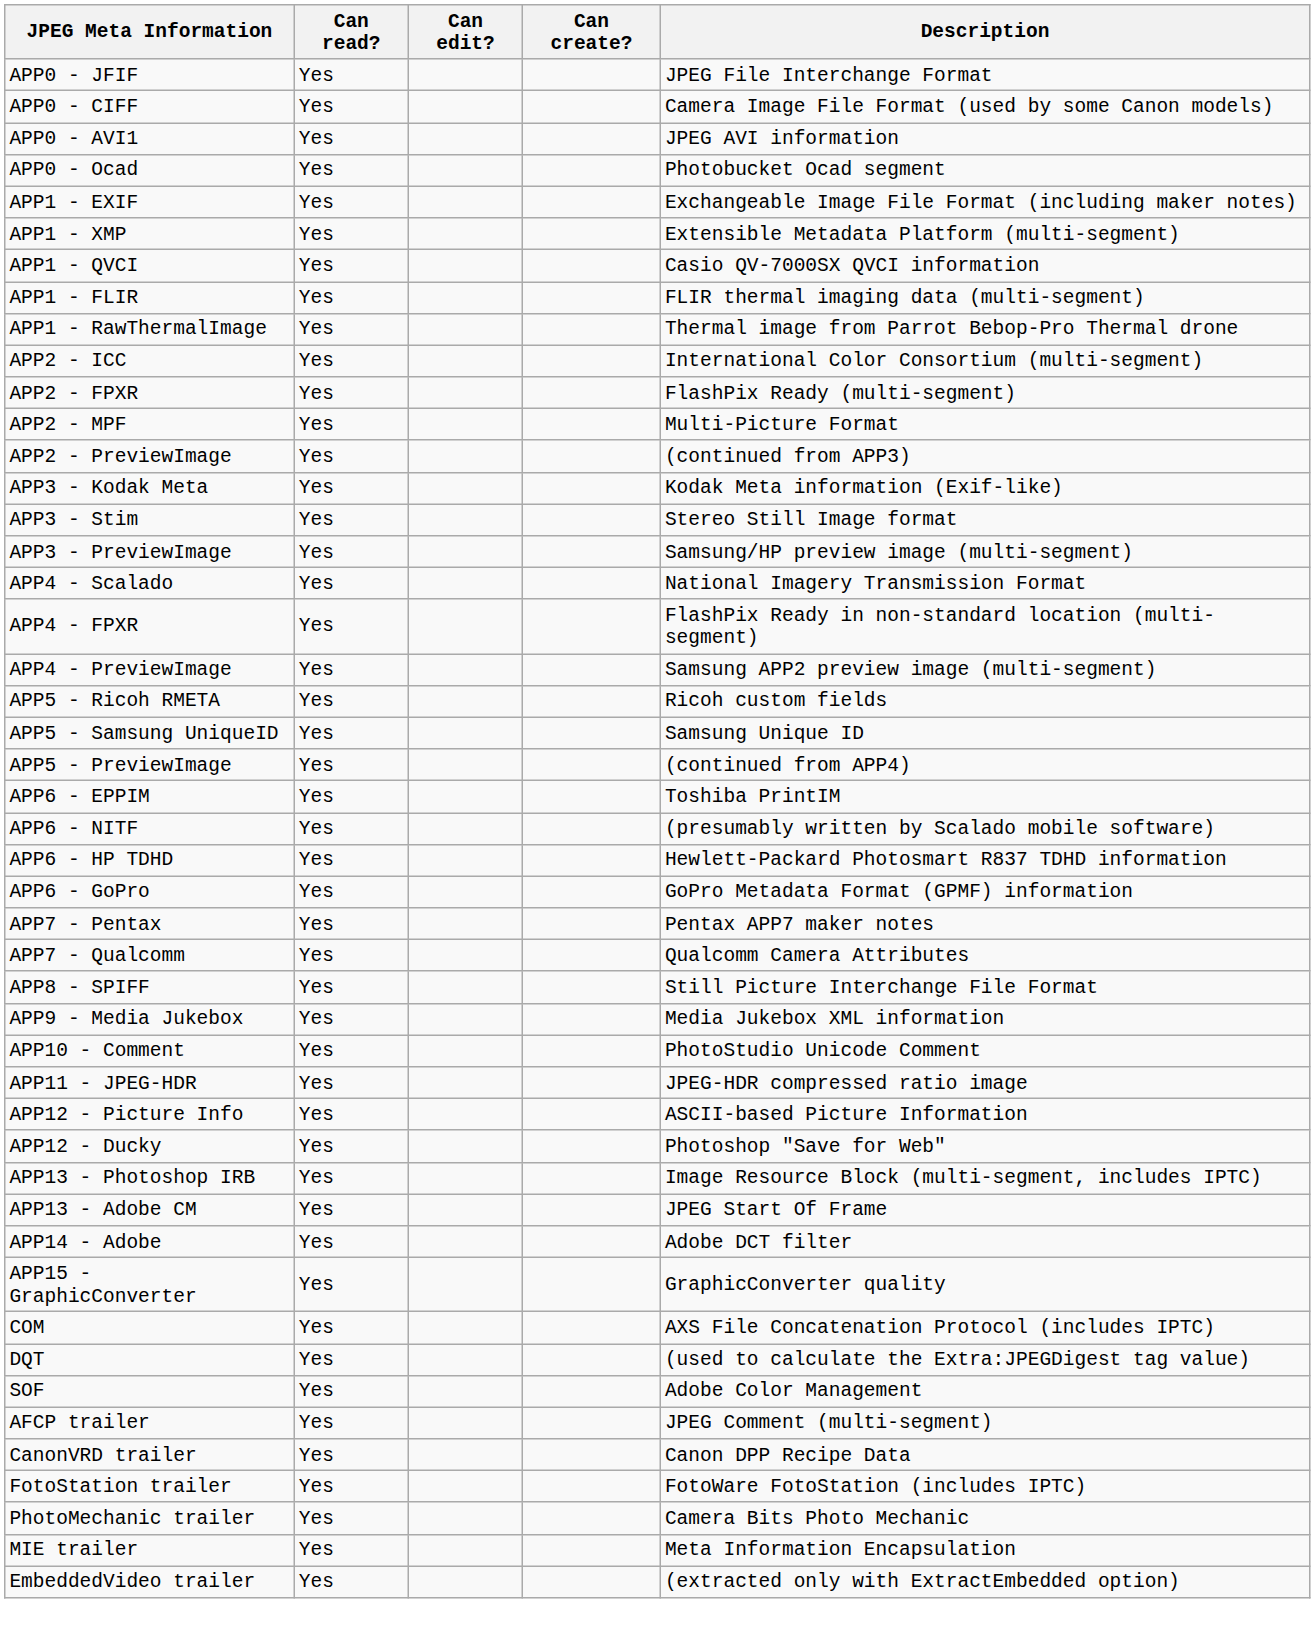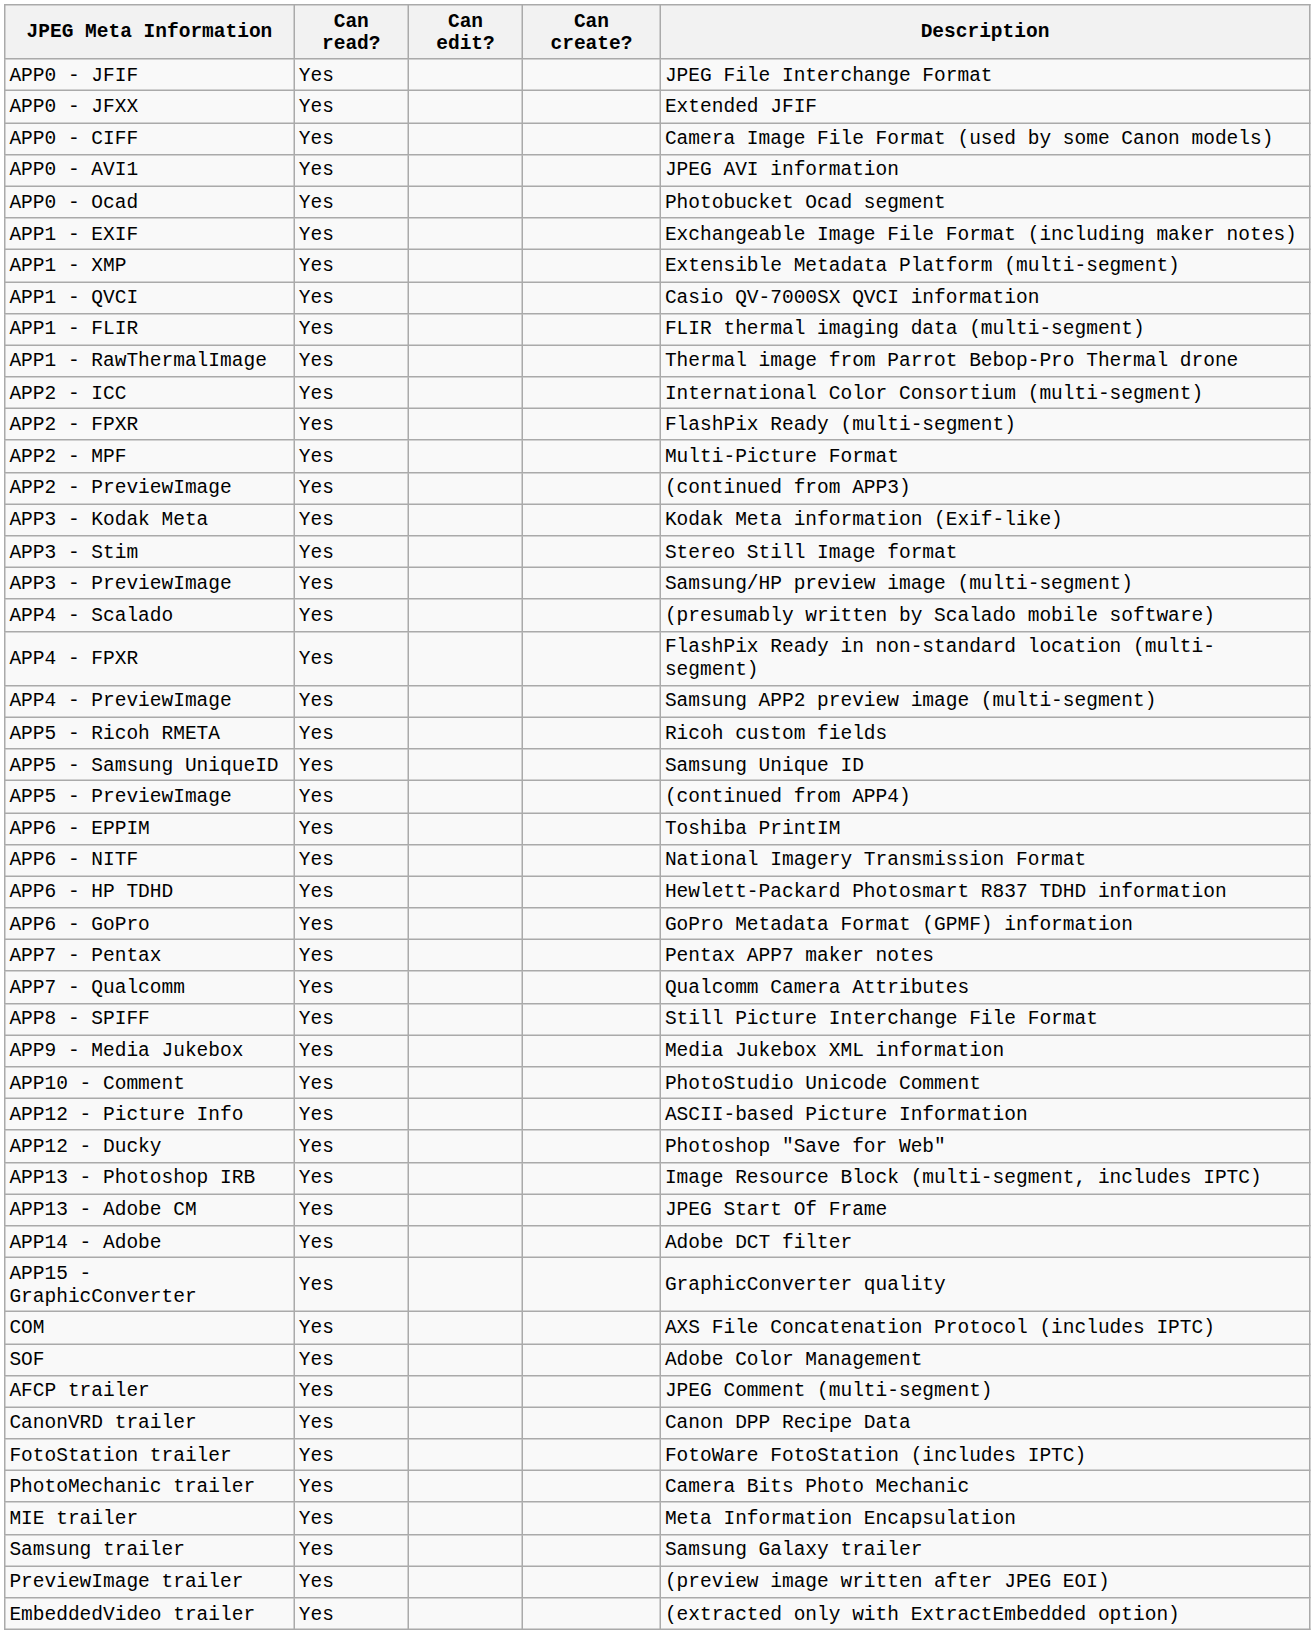 <table class="wikitable sortable">
 <tr>
 <th>JPEG Meta Information</th>
 <th>Can read?</th>
 <th>Can edit?</th>
 <th>Can create?</th>
 <th>Description</th>
 </tr>
 <tr>
 <td>APP0 - JFIF</td>
 <td>Yes</td>
 <td></td>
 <td></td>
 <td>JPEG File Interchange Format</td>
+</tr>
+<tr>
+<td>APP0 - JFXX</td>
+<td>Yes</td>
+<td></td>
+<td></td>
+<td>Extended JFIF</td>
 </tr>
 <tr>
 <td>APP0 - CIFF</td>
 <td>Yes</td>
 <td></td>
 <td></td>
 <td>Camera Image File Format (used by some Canon models)</td>
 </tr>
 <tr>
 <td>APP0 - AVI1</td>
 <td>Yes</td>
 <td></td>
 <td></td>
 <td>JPEG AVI information</td>
 </tr>
 <tr>
 <td>APP0 - Ocad</td>
 <td>Yes</td>
 <td></td>
 <td></td>
 <td>Photobucket Ocad segment</td>
 </tr>
 <tr>
 <td>APP1 - EXIF</td>
 <td>Yes</td>
 <td></td>
 <td></td>
 <td>Exchangeable Image File Format (including maker notes)</td>
 </tr>
 <tr>
 <td>APP1 - XMP</td>
 <td>Yes</td>
 <td></td>
 <td></td>
 <td>Extensible Metadata Platform (multi-segment)</td>
 </tr>
 <tr>
 <td>APP1 - QVCI</td>
 <td>Yes</td>
 <td></td>
 <td></td>
 <td>Casio QV-7000SX QVCI information</td>
 </tr>
 <tr>
 <td>APP1 - FLIR</td>
 <td>Yes</td>
 <td></td>
 <td></td>
 <td>FLIR thermal imaging data (multi-segment)</td>
 </tr>
 <tr>
 <td>APP1 - RawThermalImage</td>
 <td>Yes</td>
 <td></td>
 <td></td>
 <td>Thermal image from Parrot Bebop-Pro Thermal drone</td>
 </tr>
 <tr>
 <td>APP2 - ICC</td>
 <td>Yes</td>
 <td></td>
 <td></td>
 <td>International Color Consortium (multi-segment)</td>
 </tr>
 <tr>
 <td>APP2 - FPXR</td>
 <td>Yes</td>
 <td></td>
 <td></td>
 <td>FlashPix Ready (multi-segment)</td>
 </tr>
 <tr>
 <td>APP2 - MPF</td>
 <td>Yes</td>
 <td></td>
 <td></td>
 <td>Multi-Picture Format</td>
 </tr>
 <tr>
 <td>APP2 - PreviewImage</td>
 <td>Yes</td>
 <td></td>
 <td></td>
 <td>(continued from APP3)</td>
 </tr>
 <tr>
 <td>APP3 - Kodak Meta</td>
 <td>Yes</td>
 <td></td>
 <td></td>
 <td>Kodak Meta information (Exif-like)</td>
 </tr>
 <tr>
 <td>APP3 - Stim</td>
 <td>Yes</td>
 <td></td>
 <td></td>
 <td>Stereo Still Image format</td>
 </tr>
 <tr>
 <td>APP3 - PreviewImage</td>
 <td>Yes</td>
 <td></td>
 <td></td>
 <td>Samsung/HP preview image (multi-segment)</td>
 </tr>
 <tr>
 <td>APP4 - Scalado</td>
 <td>Yes</td>
 <td></td>
 <td></td>
-<td>National Imagery Transmission Format</td>
+<td>(presumably written by Scalado mobile software)</td>
 </tr>
 <tr>
 <td>APP4 - FPXR</td>
 <td>Yes</td>
 <td></td>
 <td></td>
 <td>FlashPix Ready in non-standard location (multi-segment)</td>
 </tr>
 <tr>
 <td>APP4 - PreviewImage</td>
 <td>Yes</td>
 <td></td>
 <td></td>
 <td>Samsung APP2 preview image (multi-segment)</td>
 </tr>
 <tr>
 <td>APP5 - Ricoh RMETA</td>
 <td>Yes</td>
 <td></td>
 <td></td>
 <td>Ricoh custom fields</td>
 </tr>
 <tr>
 <td>APP5 - Samsung UniqueID</td>
 <td>Yes</td>
 <td></td>
 <td></td>
 <td>Samsung Unique ID</td>
 </tr>
 <tr>
 <td>APP5 - PreviewImage</td>
 <td>Yes</td>
 <td></td>
 <td></td>
 <td>(continued from APP4)</td>
 </tr>
 <tr>
 <td>APP6 - EPPIM</td>
 <td>Yes</td>
 <td></td>
 <td></td>
 <td>Toshiba PrintIM</td>
 </tr>
 <tr>
 <td>APP6 - NITF</td>
 <td>Yes</td>
 <td></td>
 <td></td>
-<td>(presumably written by Scalado mobile software)</td>
+<td>National Imagery Transmission Format</td>
 </tr>
 <tr>
 <td>APP6 - HP TDHD</td>
 <td>Yes</td>
 <td></td>
 <td></td>
 <td>Hewlett-Packard Photosmart R837 TDHD information</td>
 </tr>
 <tr>
 <td>APP6 - GoPro</td>
 <td>Yes</td>
 <td></td>
 <td></td>
 <td>GoPro Metadata Format (GPMF) information</td>
 </tr>
 <tr>
 <td>APP7 - Pentax</td>
 <td>Yes</td>
 <td></td>
 <td></td>
 <td>Pentax APP7 maker notes</td>
 </tr>
 <tr>
 <td>APP7 - Qualcomm</td>
 <td>Yes</td>
 <td></td>
 <td></td>
 <td>Qualcomm Camera Attributes</td>
 </tr>
 <tr>
 <td>APP8 - SPIFF</td>
 <td>Yes</td>
 <td></td>
 <td></td>
 <td>Still Picture Interchange File Format</td>
 </tr>
 <tr>
 <td>APP9 - Media Jukebox</td>
 <td>Yes</td>
 <td></td>
 <td></td>
 <td>Media Jukebox XML information</td>
 </tr>
 <tr>
 <td>APP10 - Comment</td>
 <td>Yes</td>
 <td></td>
 <td></td>
 <td>PhotoStudio Unicode Comment</td>
 </tr>
 <tr>
-<td>APP11 - JPEG-HDR</td>
-<td>Yes</td>
-<td></td>
-<td></td>
-<td>JPEG-HDR compressed ratio image</td>
-</tr>
-<tr>
 <td>APP12 - Picture Info</td>
 <td>Yes</td>
 <td></td>
 <td></td>
 <td>ASCII-based Picture Information</td>
 </tr>
 <tr>
 <td>APP12 - Ducky</td>
 <td>Yes</td>
 <td></td>
 <td></td>
 <td>Photoshop "Save for Web"</td>
 </tr>
 <tr>
 <td>APP13 - Photoshop IRB</td>
 <td>Yes</td>
 <td></td>
 <td></td>
 <td>Image Resource Block (multi-segment, includes IPTC)</td>
 </tr>
 <tr>
 <td>APP13 - Adobe CM</td>
 <td>Yes</td>
 <td></td>
 <td></td>
 <td>JPEG Start Of Frame</td>
 </tr>
 <tr>
 <td>APP14 - Adobe</td>
 <td>Yes</td>
 <td></td>
 <td></td>
 <td>Adobe DCT filter</td>
 </tr>
 <tr>
 <td>APP15 - GraphicConverter</td>
 <td>Yes</td>
 <td></td>
 <td></td>
 <td>GraphicConverter quality</td>
 </tr>
 <tr>
 <td>COM</td>
 <td>Yes</td>
 <td></td>
 <td></td>
 <td>AXS File Concatenation Protocol (includes IPTC)</td>
 </tr>
 <tr>
-<td>DQT</td>
-<td>Yes</td>
-<td></td>
-<td></td>
-<td>(used to calculate the Extra:JPEGDigest tag value)</td>
-</tr>
-<tr>
 <td>SOF</td>
 <td>Yes</td>
 <td></td>
 <td></td>
 <td>Adobe Color Management</td>
 </tr>
 <tr>
 <td>AFCP trailer</td>
 <td>Yes</td>
 <td></td>
 <td></td>
 <td>JPEG Comment (multi-segment)</td>
 </tr>
 <tr>
 <td>CanonVRD trailer</td>
 <td>Yes</td>
 <td></td>
 <td></td>
 <td>Canon DPP Recipe Data</td>
 </tr>
 <tr>
 <td>FotoStation trailer</td>
 <td>Yes</td>
 <td></td>
 <td></td>
 <td>FotoWare FotoStation (includes IPTC)</td>
 </tr>
 <tr>
 <td>PhotoMechanic trailer</td>
 <td>Yes</td>
 <td></td>
 <td></td>
 <td>Camera Bits Photo Mechanic</td>
 </tr>
 <tr>
 <td>MIE trailer</td>
 <td>Yes</td>
 <td></td>
 <td></td>
 <td>Meta Information Encapsulation</td>
 </tr>
 <tr>
+<td>Samsung trailer</td>
+<td>Yes</td>
+<td></td>
+<td></td>
+<td>Samsung Galaxy trailer</td>
+</tr>
+<tr>
+<td>PreviewImage trailer</td>
+<td>Yes</td>
+<td></td>
+<td></td>
+<td>(preview image written after JPEG EOI)</td>
+</tr>
+<tr>
 <td>EmbeddedVideo trailer</td>
 <td>Yes</td>
 <td></td>
 <td></td>
 <td>(extracted only with ExtractEmbedded option)</td>
 </tr>
 </table>
